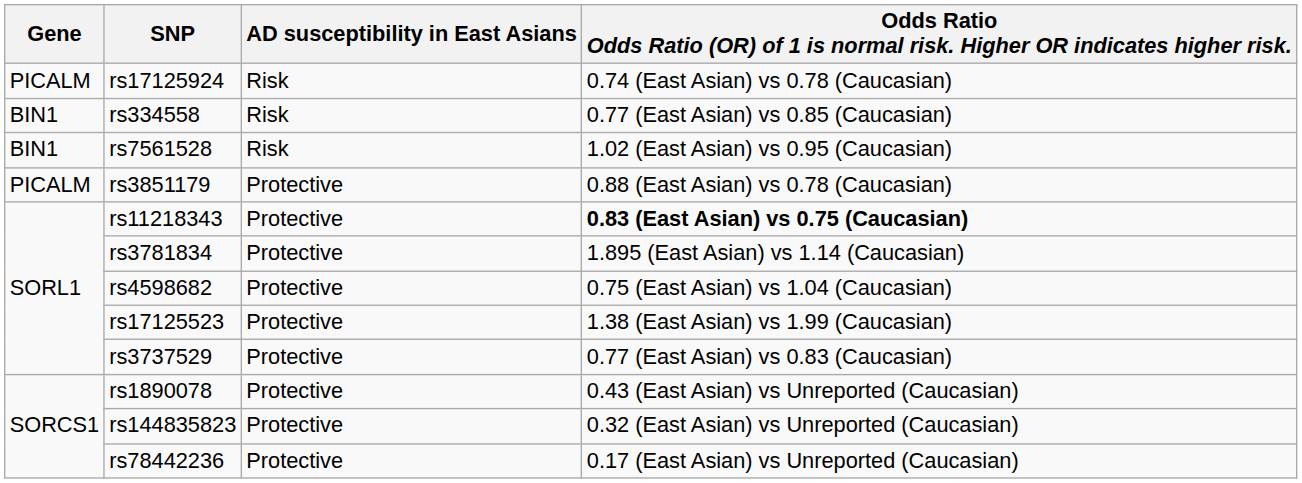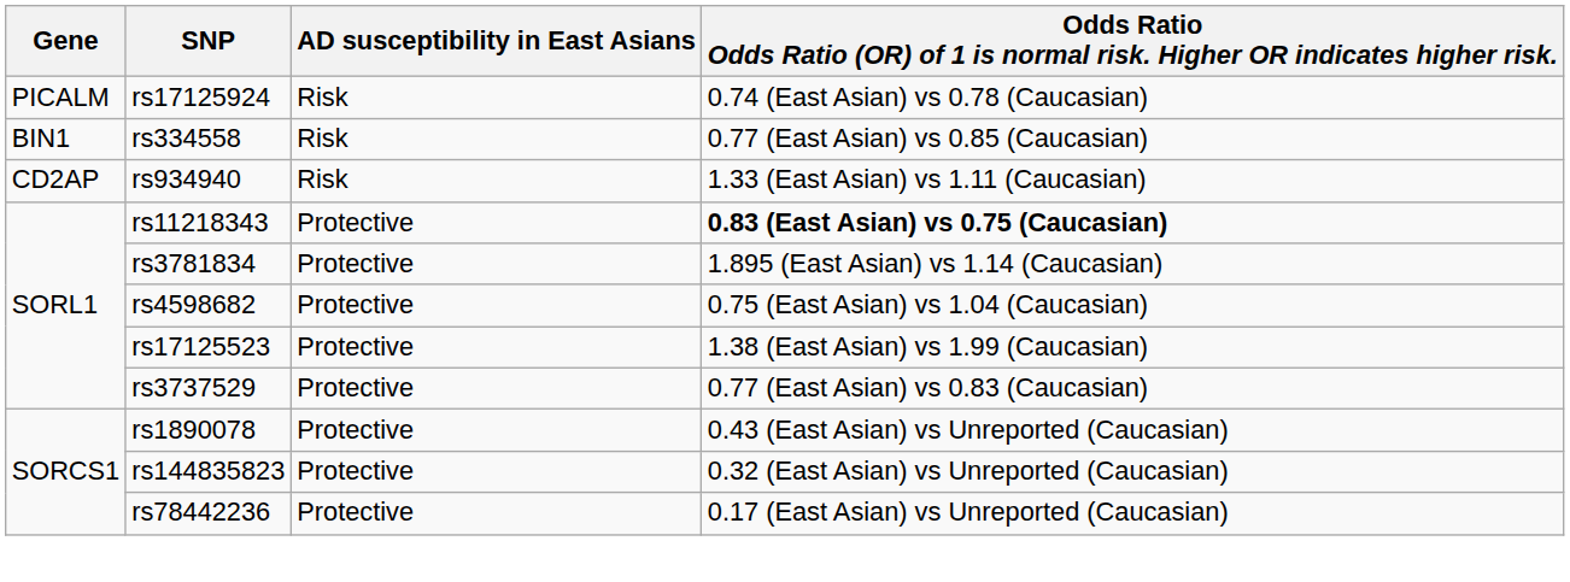 <table class="wikitable floatright">
 <tr>
 <th>Gene</th>
 <th>SNP</th>
 <th>AD susceptibility in East Asians</th>
 <th>Odds Ratio<br><em>Odds Ratio (OR) of 1 is normal risk.</em> <em>Higher OR indicates higher risk.</em></th>
 </tr>
 <tr>
 <td>PICALM</td>
 <td>rs17125924</td>
 <td>Risk</td>
 <td>0.74 (East Asian) vs 0.78 (Caucasian)</td>
 </tr>
 <tr>
 <td>BIN1</td>
 <td>rs334558</td>
 <td>Risk</td>
 <td>0.77 (East Asian) vs 0.85 (Caucasian)</td>
 </tr>
 <tr>
-<td>BIN1</td>
-<td>rs7561528</td>
+<td>CD2AP</td>
+<td>rs934940</td>
 <td>Risk</td>
-<td>1.02 (East Asian) vs 0.95 (Caucasian)</td>
-</tr>
-<tr>
-<td>PICALM</td>
-<td>rs3851179</td>
-<td>Protective</td>
-<td>0.88 (East Asian) vs 0.78 (Caucasian)</td>
+<td>1.33 (East Asian) vs 1.11 (Caucasian)</td>
 </tr>
 <tr>
 <td rowspan="5">SORL1</td>
 <td>rs11218343</td>
 <td>Protective</td>
 <td><strong>0.83 (East Asian) vs 0.75 (Caucasian)</strong></td>
 </tr>
 <tr>
 <td>rs3781834</td>
 <td>Protective</td>
 <td>1.895 (East Asian) vs 1.14 (Caucasian)</td>
 </tr>
 <tr>
 <td>rs4598682</td>
 <td>Protective</td>
 <td>0.75 (East Asian) vs 1.04 (Caucasian)</td>
 </tr>
 <tr>
 <td>rs17125523</td>
 <td>Protective</td>
 <td>1.38 (East Asian) vs 1.99 (Caucasian)</td>
 </tr>
 <tr>
 <td>rs3737529</td>
 <td>Protective</td>
 <td>0.77 (East Asian) vs 0.83 (Caucasian)</td>
 </tr>
 <tr>
 <td rowspan="3">SORCS1</td>
 <td>rs1890078</td>
 <td>Protective</td>
 <td>0.43 (East Asian) vs Unreported (Caucasian)</td>
 </tr>
 <tr>
 <td>rs144835823</td>
 <td>Protective</td>
 <td>0.32 (East Asian) vs Unreported (Caucasian)</td>
 </tr>
 <tr>
 <td>rs78442236</td>
 <td>Protective</td>
 <td>0.17 (East Asian) vs Unreported (Caucasian)</td>
 </tr>
 </table>
